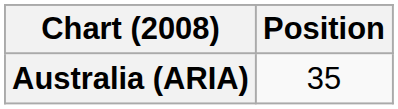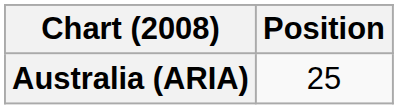 <table class="wikitable plainrowheaders" style="text-align:center">
 <tr>
 <th scope="col">Chart (2008)</th>
 <th scope="col">Position</th>
 </tr>
 <tr>
 <th scope="row">Australia (ARIA)</th>
-<td>35</td>
+<td>25</td>
 </tr>
 </table>
